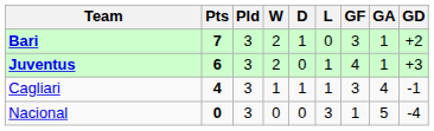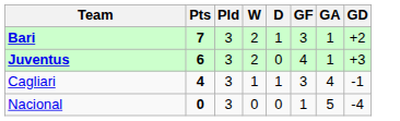 <table class="wikitable" style="text-align:center;">
 <tr>
 <th width=200>Team</th>
 <th width=20>Pts</th>
 <th width=20>Pld</th>
 <th width=20>W</th>
 <th width=20>D</th>
-<th width=20>L</th>
 <th width=20>GF</th>
 <th width=20>GA</th>
 <th width=20>GD</th>
 </tr>
 <tr style="background:#ccffcc">
 <td style="text-align:left"><strong> <a href='#'>Bari</a></strong></td>
 <td><strong>7</strong></td>
 <td>3</td>
 <td>2</td>
 <td>1</td>
-<td>0</td>
 <td>3</td>
 <td>1</td>
 <td>+2</td>
 </tr>
 <tr style="background:#ccffcc">
 <td style="text-align:left"><strong> <a href='#'>Juventus</a></strong></td>
 <td><strong>6</strong></td>
 <td>3</td>
 <td>2</td>
 <td>0</td>
-<td>1</td>
 <td>4</td>
 <td>1</td>
 <td>+3</td>
 </tr>
 <tr>
 <td style="text-align:left"> <a href='#'>Cagliari</a></td>
 <td><strong>4</strong></td>
 <td>3</td>
-<td>1</td>
 <td>1</td>
 <td>1</td>
 <td>3</td>
 <td>4</td>
 <td>-1</td>
 </tr>
 <tr>
 <td style="text-align:left"> <a href='#'>Nacional</a></td>
 <td><strong>0</strong></td>
 <td>3</td>
 <td>0</td>
 <td>0</td>
-<td>3</td>
 <td>1</td>
 <td>5</td>
 <td>-4</td>
 </tr>
 </table>
